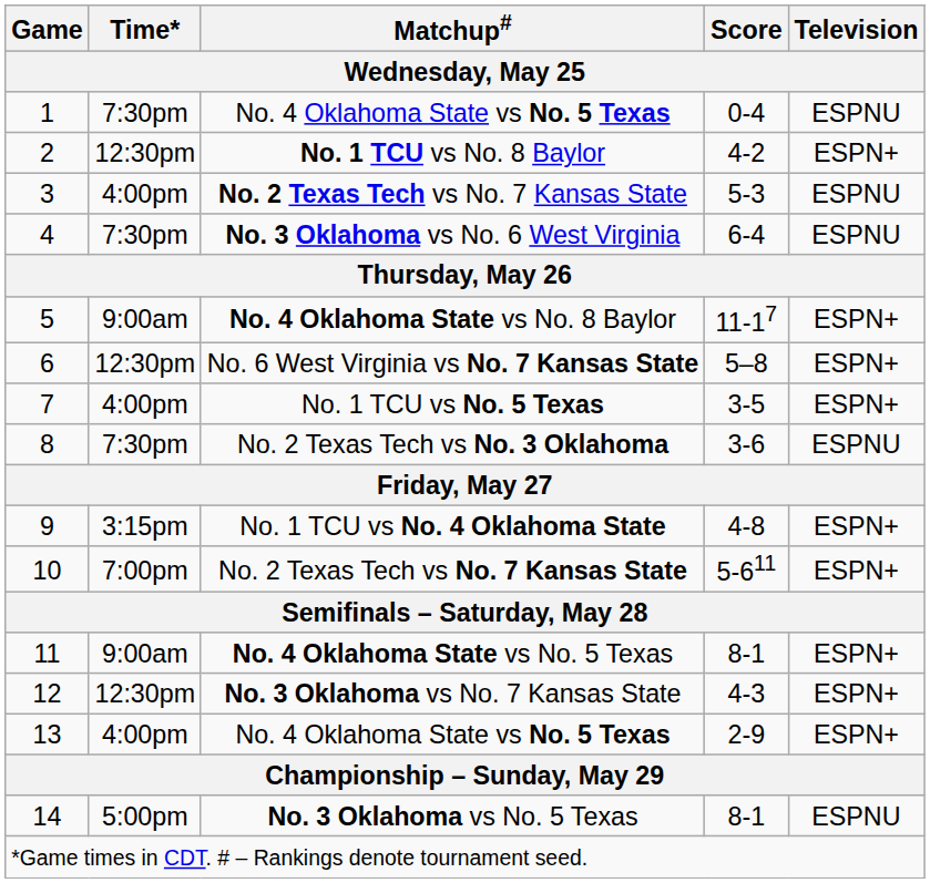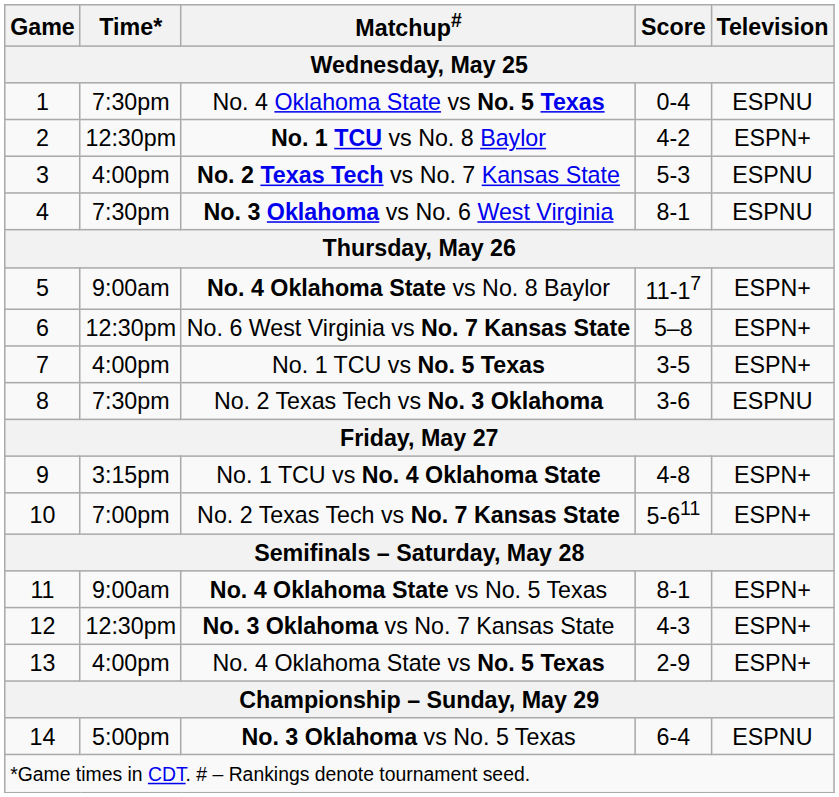 <table class="wikitable" style="font-size: 95%">
 <tr align="center">
 <th>Game</th>
 <th>Time*</th>
 <th>Matchup<sup>#</sup></th>
 <th>Score</th>
 <th>Television</th>
 </tr>
 <tr>
 <th colspan=7>Wednesday, May 25</th>
 </tr>
 <tr>
 <td style="text-align:center;">1</td>
 <td style="text-align:center;">7:30pm</td>
 <td style="text-align:center;">No. 4 <a href='#'>Oklahoma State</a> vs <strong>No. 5 <a href='#'>Texas</a></strong></td>
 <td style="text-align:center;">0-4</td>
 <td style="text-align:center;">ESPNU</td>
 </tr>
 <tr>
 <td style="text-align:center;">2</td>
 <td style="text-align:center;">12:30pm</td>
 <td style="text-align:center;"><strong>No. 1 <a href='#'>TCU</a></strong> vs No. 8 <a href='#'>Baylor</a></td>
 <td style="text-align:center;">4-2</td>
 <td style="text-align:center;">ESPN+</td>
 </tr>
 <tr>
 <td style="text-align:center;">3</td>
 <td style="text-align:center;">4:00pm</td>
 <td style="text-align:center;"><strong>No. 2 <a href='#'>Texas Tech</a></strong> vs No. 7 <a href='#'>Kansas State</a></td>
 <td style="text-align:center;">5-3</td>
 <td style="text-align:center;">ESPNU</td>
 </tr>
 <tr>
 <td style="text-align:center;">4</td>
 <td style="text-align:center;">7:30pm</td>
 <td style="text-align:center;"><strong>No. 3 <a href='#'>Oklahoma</a></strong> vs No. 6 <a href='#'>West Virginia</a></td>
-<td style="text-align:center;">6-4</td>
+<td style="text-align:center;">8-1</td>
 <td style="text-align:center;">ESPNU</td>
 </tr>
 <tr>
 <th colspan=7>Thursday, May 26</th>
 </tr>
 <tr>
 <td style="text-align:center;">5</td>
 <td style="text-align:center;">9:00am</td>
 <td style="text-align:center;"><strong>No. 4 Oklahoma State</strong> vs No. 8 Baylor</td>
 <td style="text-align:center;">11-1<sup>7</sup></td>
 <td style="text-align:center;">ESPN+</td>
 </tr>
 <tr>
 <td style="text-align:center;">6</td>
 <td style="text-align:center;">12:30pm</td>
 <td style="text-align:center;">No. 6 West Virginia vs <strong>No. 7 Kansas State</strong></td>
 <td style="text-align:center;">5–8</td>
 <td style="text-align:center;">ESPN+</td>
 </tr>
 <tr>
 <td style="text-align:center;">7</td>
 <td style="text-align:center;">4:00pm</td>
 <td style="text-align:center;">No. 1 TCU vs <strong>No. 5 Texas</strong></td>
 <td style="text-align:center;">3-5</td>
 <td style="text-align:center;">ESPN+</td>
 </tr>
 <tr>
 <td style="text-align:center;">8</td>
 <td style="text-align:center;">7:30pm</td>
 <td style="text-align:center;">No. 2 Texas Tech vs <strong>No. 3 Oklahoma</strong></td>
 <td style="text-align:center;">3-6</td>
 <td style="text-align:center;">ESPNU</td>
 </tr>
 <tr>
 <th colspan=7>Friday, May 27</th>
 </tr>
 <tr>
 <td style="text-align:center;">9</td>
 <td style="text-align:center;">3:15pm</td>
 <td style="text-align:center;">No. 1 TCU vs <strong>No. 4 Oklahoma State </strong></td>
 <td style="text-align:center;">4-8</td>
 <td style="text-align:center;">ESPN+</td>
 </tr>
 <tr>
 <td style="text-align:center;">10</td>
 <td style="text-align:center;">7:00pm</td>
 <td style="text-align:center;">No. 2 Texas Tech vs <strong>No. 7 Kansas State</strong></td>
 <td style="text-align:center;">5-6<sup>11</sup></td>
 <td style="text-align:center;">ESPN+</td>
 </tr>
 <tr>
 <th colspan=7>Semifinals – Saturday, May 28</th>
 </tr>
 <tr>
 <td style="text-align:center;">11</td>
 <td style="text-align:center;">9:00am</td>
 <td style="text-align:center;"><strong>No. 4 Oklahoma State</strong> vs No. 5 Texas</td>
 <td style="text-align:center;">8-1</td>
 <td style="text-align:center;">ESPN+</td>
 </tr>
 <tr>
 <td style="text-align:center;">12</td>
 <td style="text-align:center;">12:30pm</td>
 <td style="text-align:center;"><strong>No. 3 Oklahoma</strong> vs No. 7 Kansas State</td>
 <td style="text-align:center;">4-3</td>
 <td style="text-align:center;">ESPN+</td>
 </tr>
 <tr>
 <td style="text-align:center;">13</td>
 <td style="text-align:center;">4:00pm</td>
 <td style="text-align:center;">No. 4 Oklahoma State vs <strong>No. 5 Texas</strong></td>
 <td style="text-align:center;">2-9</td>
 <td style="text-align:center;">ESPN+</td>
 </tr>
 <tr>
 <th colspan=7>Championship – Sunday, May 29</th>
 </tr>
 <tr>
 <td style="text-align:center;">14</td>
 <td style="text-align:center;">5:00pm</td>
 <td style="text-align:center;"><strong>No. 3 Oklahoma</strong> vs No. 5 Texas</td>
-<td style="text-align:center;">8-1</td>
+<td style="text-align:center;">6-4</td>
 <td style="text-align:center;">ESPNU</td>
 </tr>
 <tr>
 <td colspan=7><small>*Game times in <a href='#'>CDT</a>. # – Rankings denote tournament seed. </small></td>
 </tr>
 </table>
